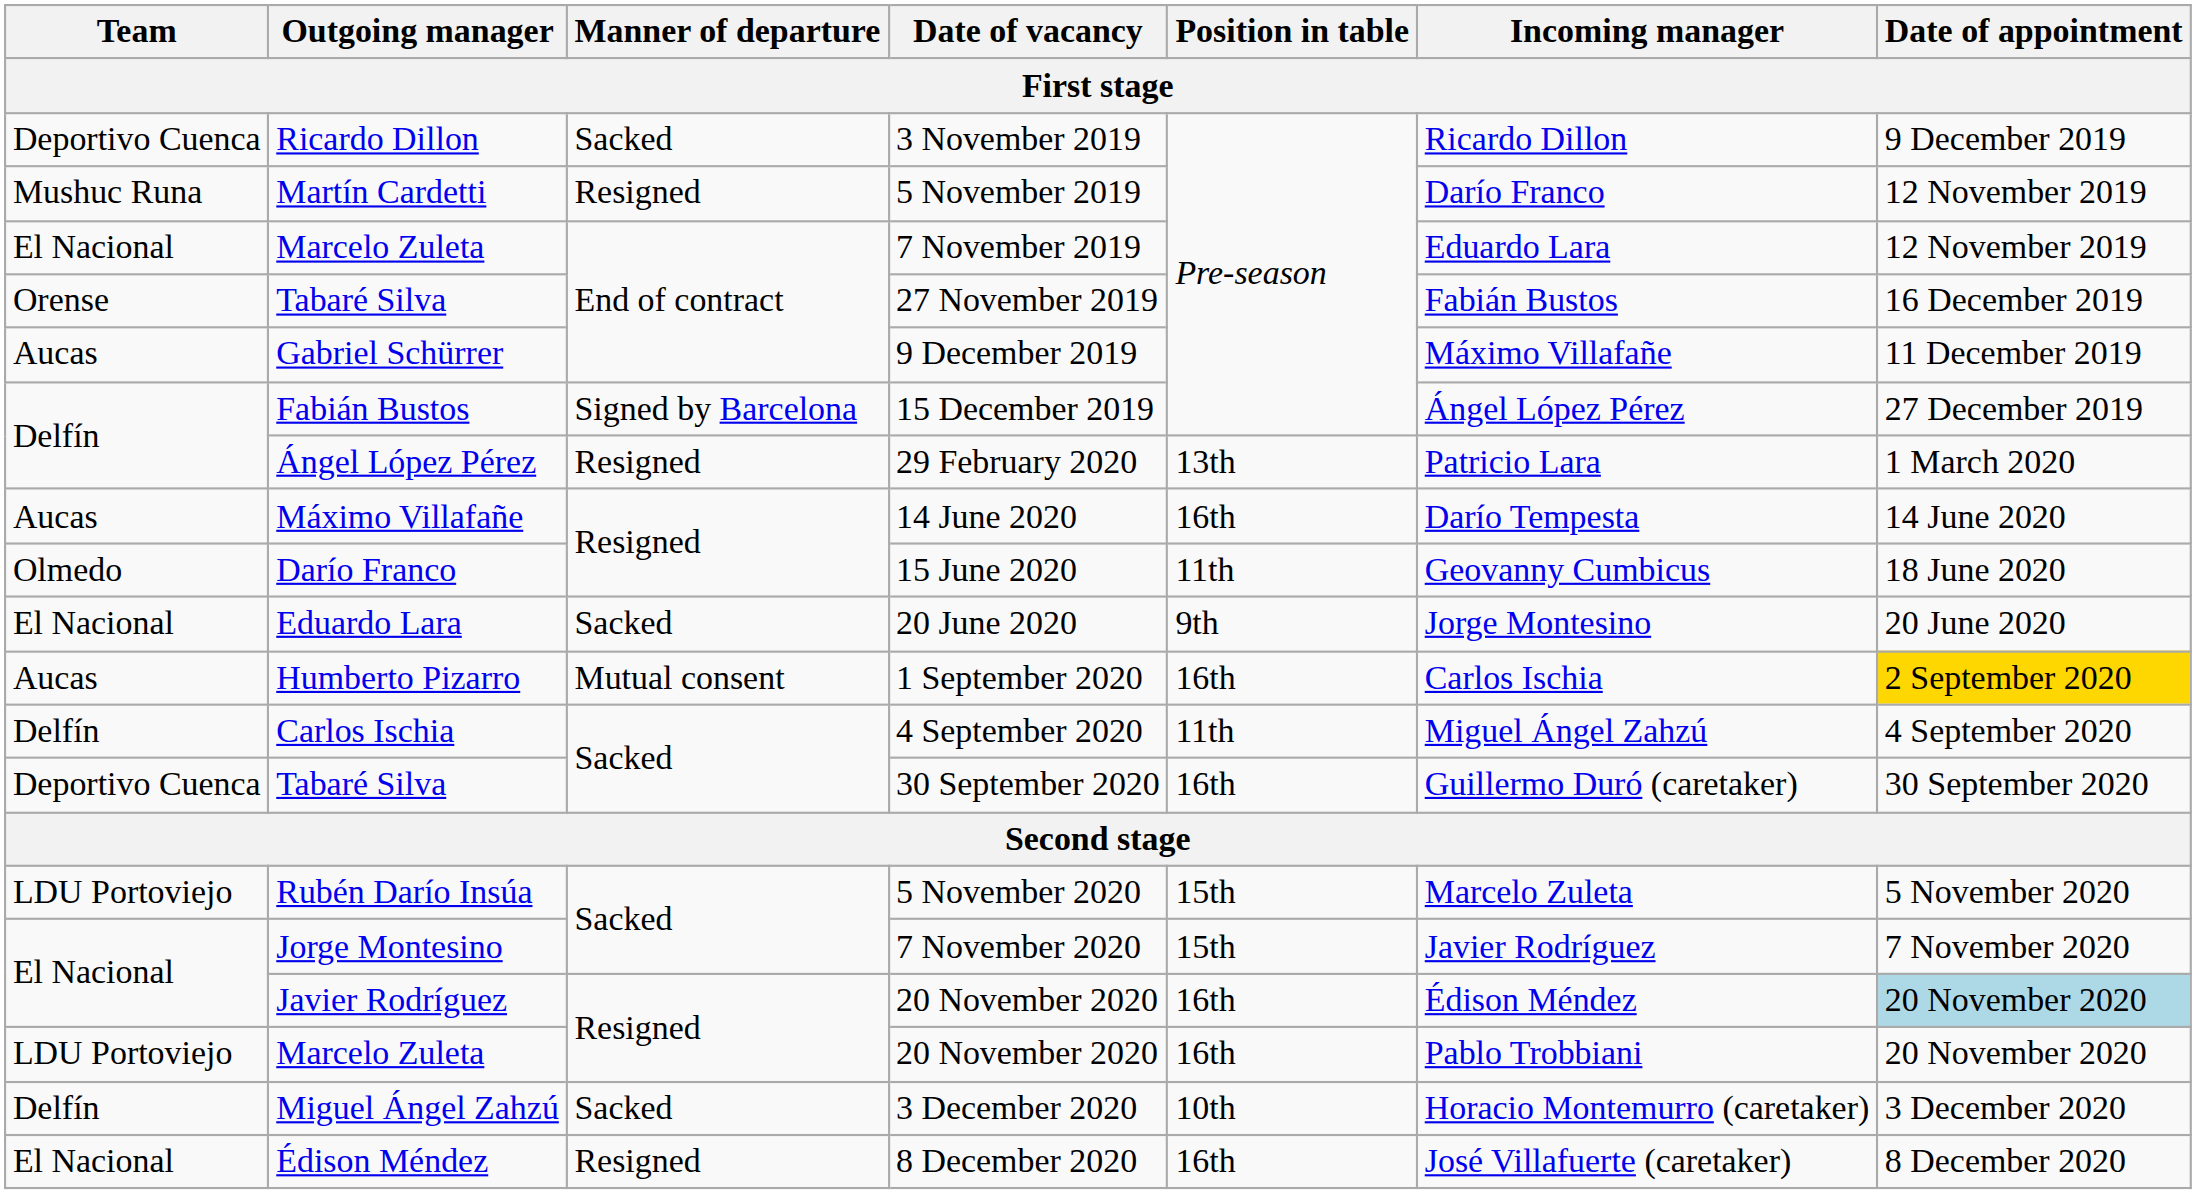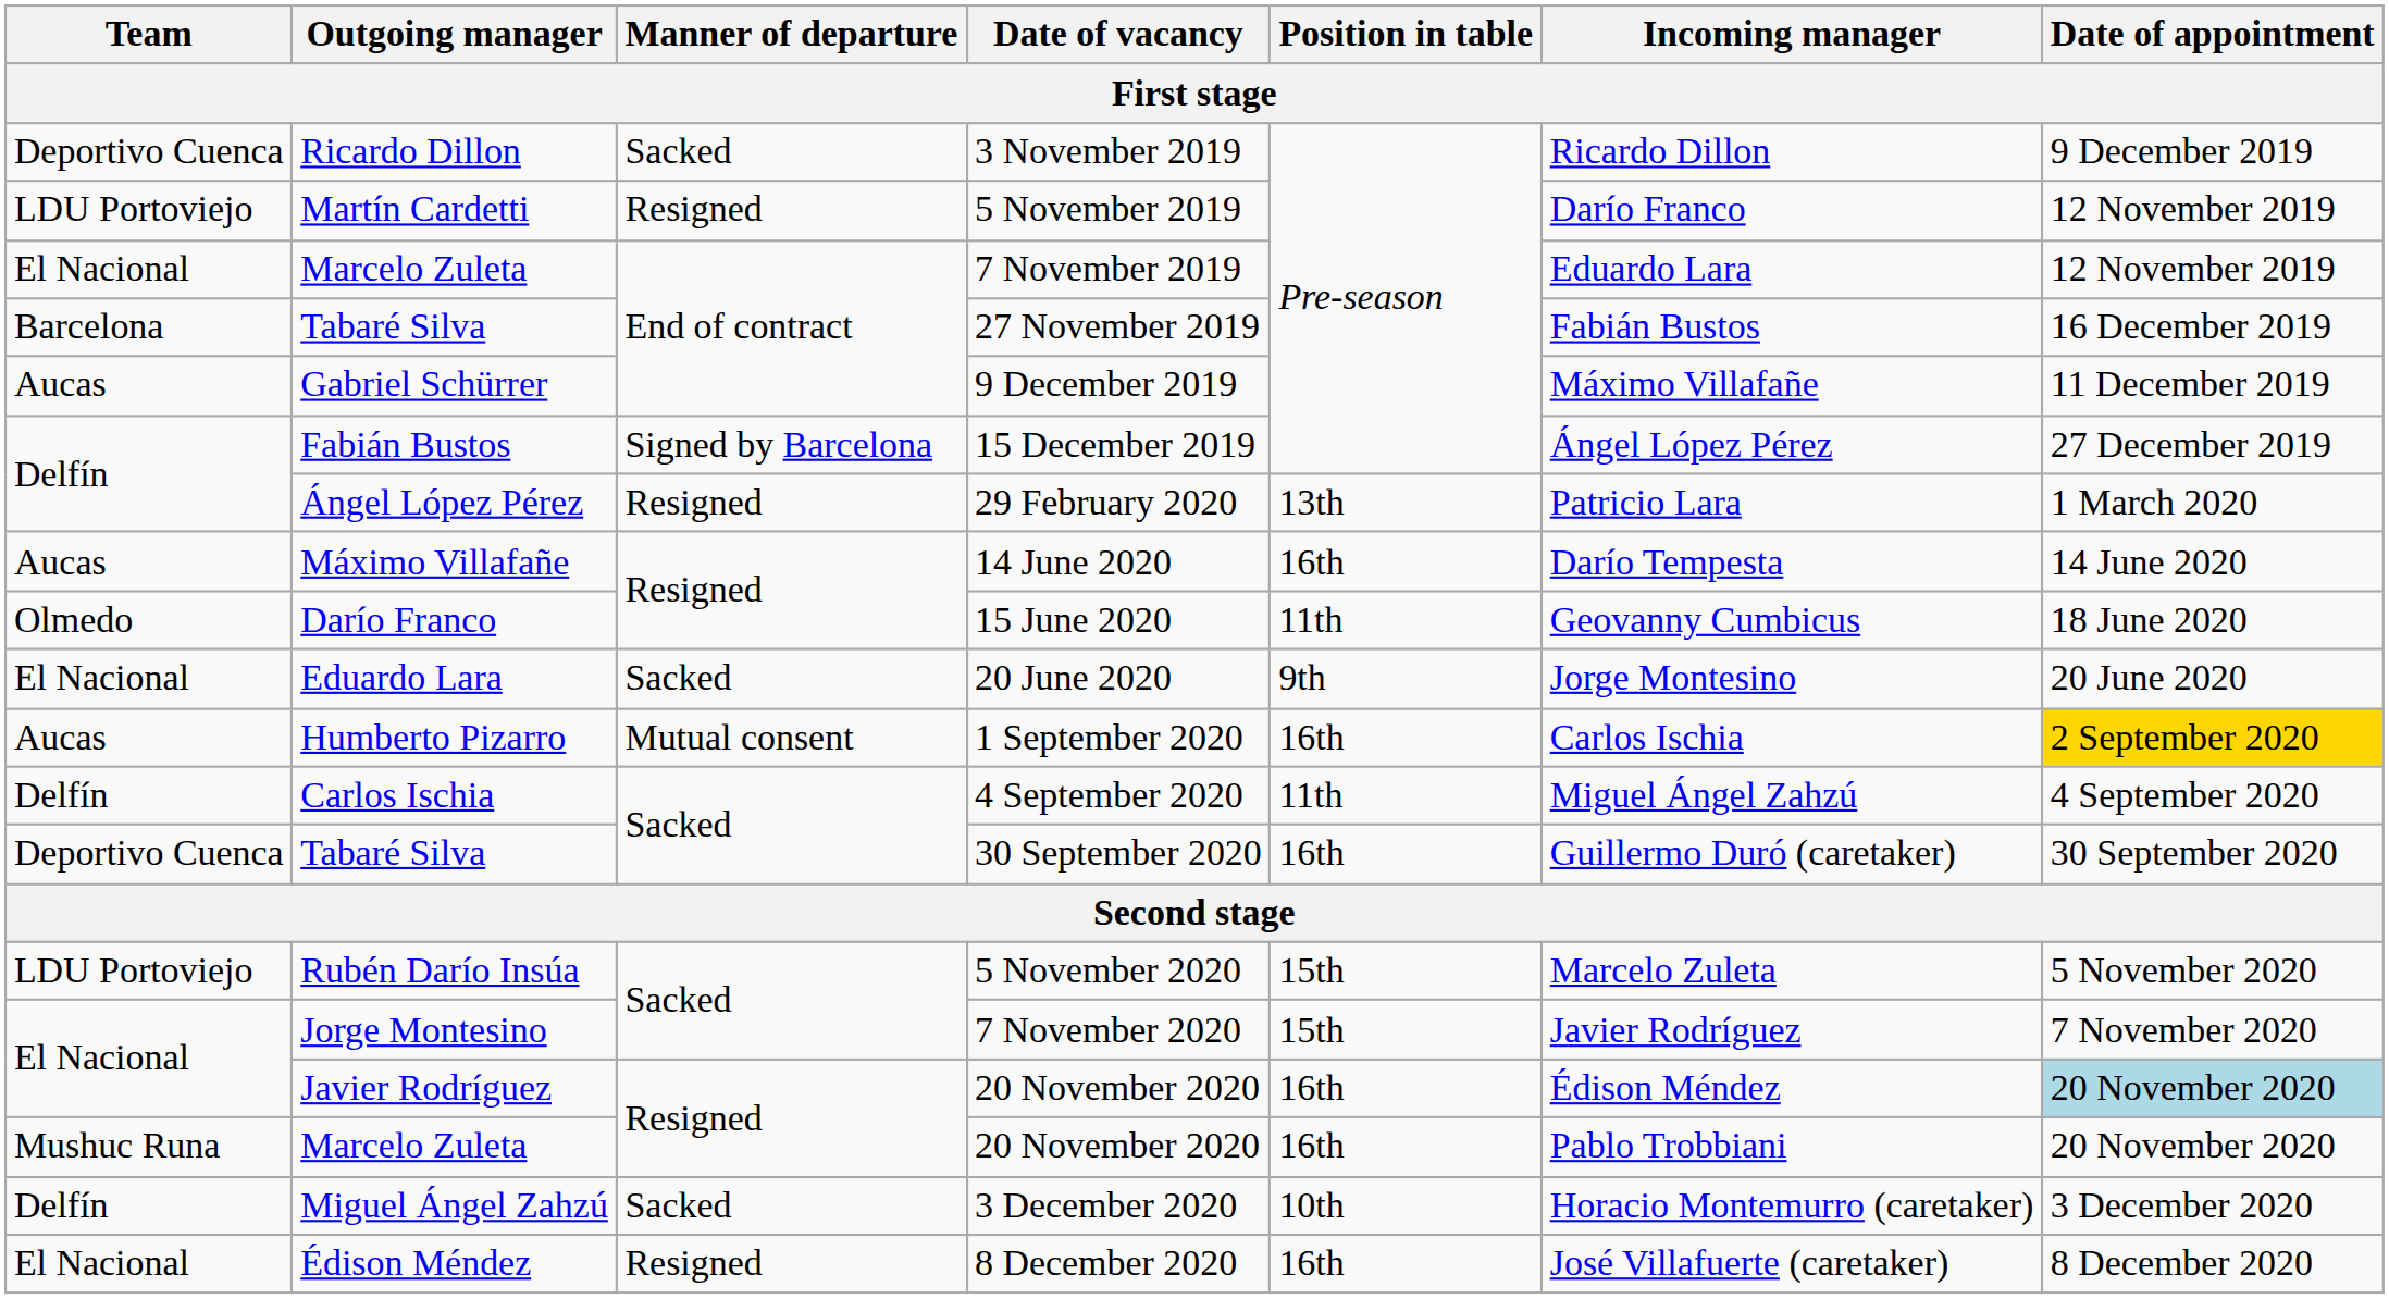 <table class="wikitable sortable">
 <tr>
 <th>Team</th>
 <th>Outgoing manager</th>
 <th>Manner of departure</th>
 <th>Date of vacancy</th>
 <th>Position in table</th>
 <th>Incoming manager</th>
 <th>Date of appointment</th>
 </tr>
 <tr>
 <th colspan=7>First stage</th>
 </tr>
 <tr>
 <td>Deportivo Cuenca</td>
 <td> <a href='#'>Ricardo Dillon</a></td>
 <td>Sacked</td>
 <td>3 November 2019</td>
 <td rowspan=6><em>Pre-season</em></td>
 <td> <a href='#'>Ricardo Dillon</a></td>
 <td>9 December 2019</td>
 </tr>
 <tr>
-<td>Mushuc Runa</td>
+<td>LDU Portoviejo</td>
 <td> <a href='#'>Martín Cardetti</a></td>
 <td>Resigned</td>
 <td>5 November 2019</td>
 <td> <a href='#'>Darío Franco</a></td>
 <td>12 November 2019</td>
 </tr>
 <tr>
 <td>El Nacional</td>
 <td> <a href='#'>Marcelo Zuleta</a></td>
 <td rowspan=3>End of contract</td>
 <td>7 November 2019</td>
 <td> <a href='#'>Eduardo Lara</a></td>
 <td>12 November 2019</td>
 </tr>
 <tr>
-<td>Orense</td>
+<td>Barcelona</td>
 <td> <a href='#'>Tabaré Silva</a></td>
 <td>27 November 2019</td>
 <td> <a href='#'>Fabián Bustos</a></td>
 <td>16 December 2019</td>
 </tr>
 <tr>
 <td>Aucas</td>
 <td> <a href='#'>Gabriel Schürrer</a></td>
 <td>9 December 2019</td>
 <td> <a href='#'>Máximo Villafañe</a></td>
 <td>11 December 2019</td>
 </tr>
 <tr>
 <td rowspan=2>Delfín</td>
 <td> <a href='#'>Fabián Bustos</a></td>
 <td>Signed by <a href='#'>Barcelona</a></td>
 <td>15 December 2019</td>
 <td> <a href='#'>Ángel López Pérez</a></td>
 <td>27 December 2019</td>
 </tr>
 <tr>
 <td> <a href='#'>Ángel López Pérez</a></td>
 <td>Resigned</td>
 <td>29 February 2020</td>
 <td>13th</td>
 <td> <a href='#'>Patricio Lara</a></td>
 <td>1 March 2020</td>
 </tr>
 <tr>
 <td>Aucas</td>
 <td> <a href='#'>Máximo Villafañe</a></td>
 <td rowspan=2>Resigned</td>
 <td>14 June 2020</td>
 <td>16th</td>
 <td> <a href='#'>Darío Tempesta</a></td>
 <td>14 June 2020</td>
 </tr>
 <tr>
 <td>Olmedo</td>
 <td> <a href='#'>Darío Franco</a></td>
 <td>15 June 2020</td>
 <td>11th</td>
 <td> <a href='#'>Geovanny Cumbicus</a></td>
 <td>18 June 2020</td>
 </tr>
 <tr>
 <td>El Nacional</td>
 <td> <a href='#'>Eduardo Lara</a></td>
 <td>Sacked</td>
 <td>20 June 2020</td>
 <td>9th</td>
 <td> <a href='#'>Jorge Montesino</a></td>
 <td>20 June 2020</td>
 </tr>
 <tr>
 <td>Aucas</td>
 <td> <a href='#'>Humberto Pizarro</a></td>
 <td>Mutual consent</td>
 <td>1 September 2020</td>
 <td>16th</td>
 <td> <a href='#'>Carlos Ischia</a></td>
 <td style="background: gold;">2 September 2020</td>
 </tr>
 <tr>
 <td>Delfín</td>
 <td> <a href='#'>Carlos Ischia</a></td>
 <td rowspan=2>Sacked</td>
 <td>4 September 2020</td>
 <td>11th</td>
 <td> <a href='#'>Miguel Ángel Zahzú</a></td>
 <td>4 September 2020</td>
 </tr>
 <tr>
 <td>Deportivo Cuenca</td>
 <td> <a href='#'>Tabaré Silva</a></td>
 <td>30 September 2020</td>
 <td>16th</td>
 <td> <a href='#'>Guillermo Duró</a> (caretaker)</td>
 <td>30 September 2020</td>
 </tr>
 <tr>
 <th colspan=7>Second stage</th>
 </tr>
 <tr>
 <td>LDU Portoviejo</td>
 <td> <a href='#'>Rubén Darío Insúa</a></td>
 <td rowspan=2>Sacked</td>
 <td>5 November 2020</td>
 <td>15th</td>
 <td> <a href='#'>Marcelo Zuleta</a></td>
 <td>5 November 2020</td>
 </tr>
 <tr>
 <td rowspan=2>El Nacional</td>
 <td> <a href='#'>Jorge Montesino</a></td>
 <td>7 November 2020</td>
 <td>15th</td>
 <td> <a href='#'>Javier Rodríguez</a></td>
 <td>7 November 2020</td>
 </tr>
 <tr>
 <td> <a href='#'>Javier Rodríguez</a></td>
 <td rowspan=2>Resigned</td>
 <td>20 November 2020</td>
 <td>16th</td>
 <td> <a href='#'>Édison Méndez</a></td>
 <td style="background: lightblue;">20 November 2020</td>
 </tr>
 <tr>
-<td>LDU Portoviejo</td>
+<td>Mushuc Runa</td>
 <td> <a href='#'>Marcelo Zuleta</a></td>
 <td>20 November 2020</td>
 <td>16th</td>
 <td> <a href='#'>Pablo Trobbiani</a></td>
 <td>20 November 2020</td>
 </tr>
 <tr>
 <td>Delfín</td>
 <td> <a href='#'>Miguel Ángel Zahzú</a></td>
 <td>Sacked</td>
 <td>3 December 2020</td>
 <td>10th</td>
 <td> <a href='#'>Horacio Montemurro</a> (caretaker)</td>
 <td>3 December 2020</td>
 </tr>
 <tr>
 <td>El Nacional</td>
 <td> <a href='#'>Édison Méndez</a></td>
 <td>Resigned</td>
 <td>8 December 2020</td>
 <td>16th</td>
 <td> <a href='#'>José Villafuerte</a> (caretaker)</td>
 <td>8 December 2020</td>
 </tr>
 </table>
